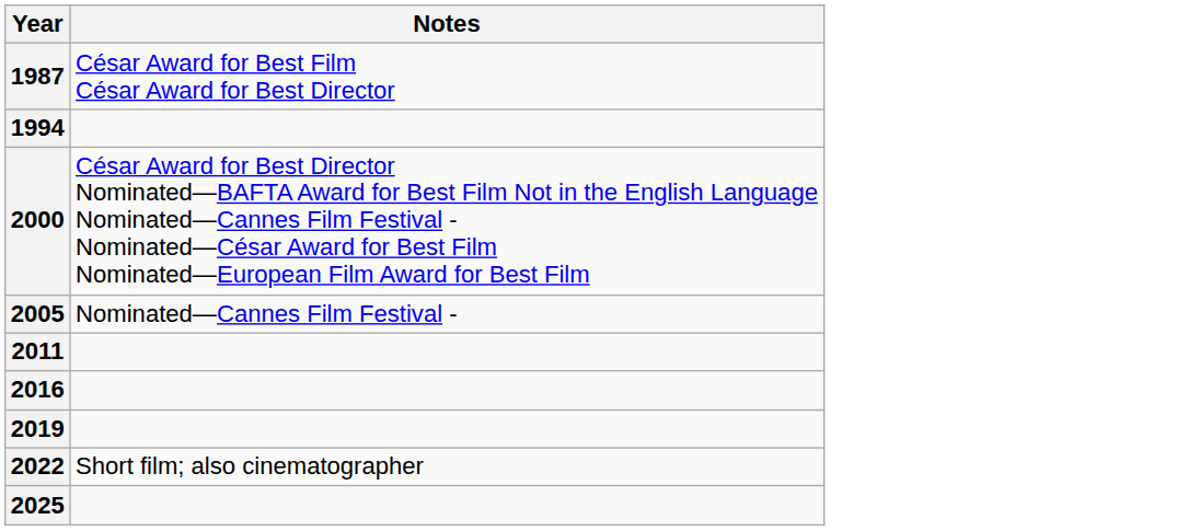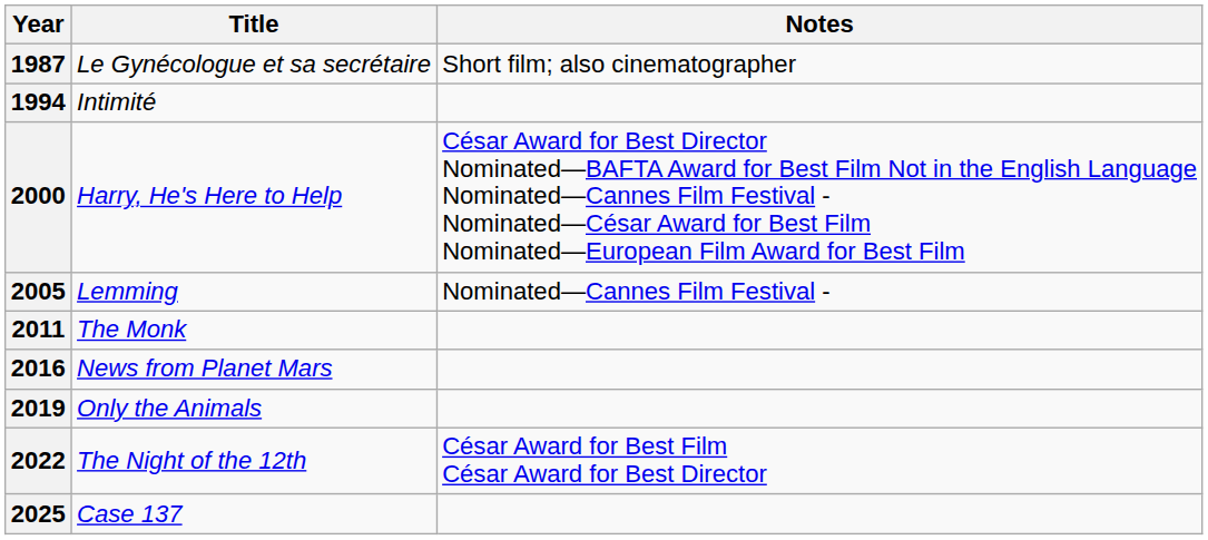 <table class="wikitable">
 <tr>
 <th width="33">Year</th>
+<th>Title</th>
 <th>Notes</th>
 </tr>
 <tr>
 <th>1987</th>
-<td><a href='#'>César Award for Best Film</a><br><a href='#'>César Award for Best Director</a></td>
+<td><em>Le Gynécologue et sa secrétaire</em></td>
+<td>Short film; also cinematographer</td>
 </tr>
 <tr>
 <th>1994</th>
+<td><em>Intimité</em></td>
 <td></td>
 </tr>
 <tr>
 <th>2000</th>
+<td><em><a href='#'>Harry, He's Here to Help</a></em></td>
 <td><a href='#'>César Award for Best Director</a><br>Nominated—<a href='#'>BAFTA Award for Best Film Not in the English Language</a><br>Nominated—<a href='#'>Cannes Film Festival</a> - <br>Nominated—<a href='#'>César Award for Best Film</a><br>Nominated—<a href='#'>European Film Award for Best Film</a></td>
 </tr>
 <tr>
 <th>2005</th>
+<td><em><a href='#'>Lemming</a></em></td>
 <td>Nominated—<a href='#'>Cannes Film Festival</a> - </td>
 </tr>
 <tr>
 <th>2011</th>
+<td><em><a href='#'>The Monk</a></em></td>
 <td></td>
 </tr>
 <tr>
 <th>2016</th>
+<td><em><a href='#'>News from Planet Mars</a></em></td>
 <td></td>
 </tr>
 <tr>
 <th>2019</th>
+<td><em><a href='#'>Only the Animals</a></em></td>
 <td></td>
 </tr>
 <tr>
 <th>2022</th>
-<td>Short film; also cinematographer</td>
+<td><em><a href='#'>The Night of the 12th</a></em></td>
+<td><a href='#'>César Award for Best Film</a><br><a href='#'>César Award for Best Director</a></td>
 </tr>
 <tr>
 <th>2025</th>
+<td><em><a href='#'>Case 137</a></em></td>
 <td></td>
 </tr>
 </table>
